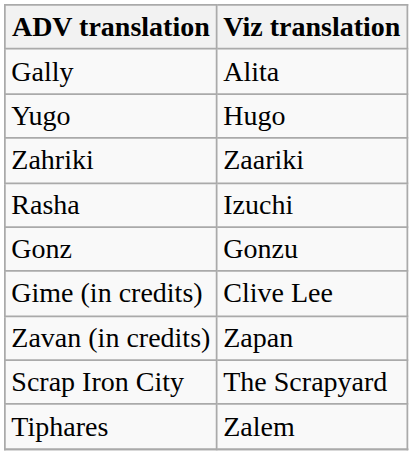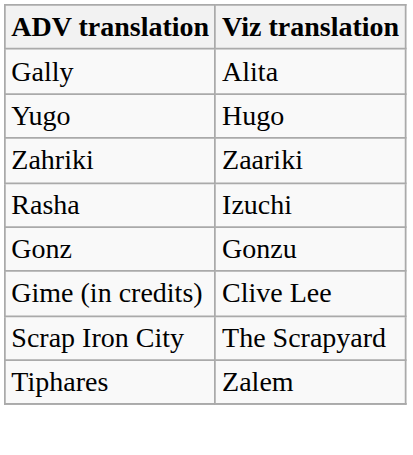 <table class="wikitable" align="left">
 <tr>
 <th>ADV translation</th>
 <th>Viz translation</th>
 </tr>
 <tr>
 <td>Gally</td>
 <td>Alita</td>
 </tr>
 <tr>
 <td>Yugo</td>
 <td>Hugo</td>
 </tr>
 <tr>
 <td>Zahriki</td>
 <td>Zaariki</td>
 </tr>
 <tr>
 <td>Rasha</td>
 <td>Izuchi</td>
 </tr>
 <tr>
 <td>Gonz</td>
 <td>Gonzu</td>
 </tr>
 <tr>
 <td>Gime (in credits)</td>
 <td>Clive Lee</td>
 </tr>
 <tr>
-<td>Zavan (in credits)</td>
-<td>Zapan</td>
-</tr>
-<tr>
 <td>Scrap Iron City</td>
 <td>The Scrapyard</td>
 </tr>
 <tr>
 <td>Tiphares</td>
 <td>Zalem</td>
 </tr>
 <tr>
 </tr>
 </table>
